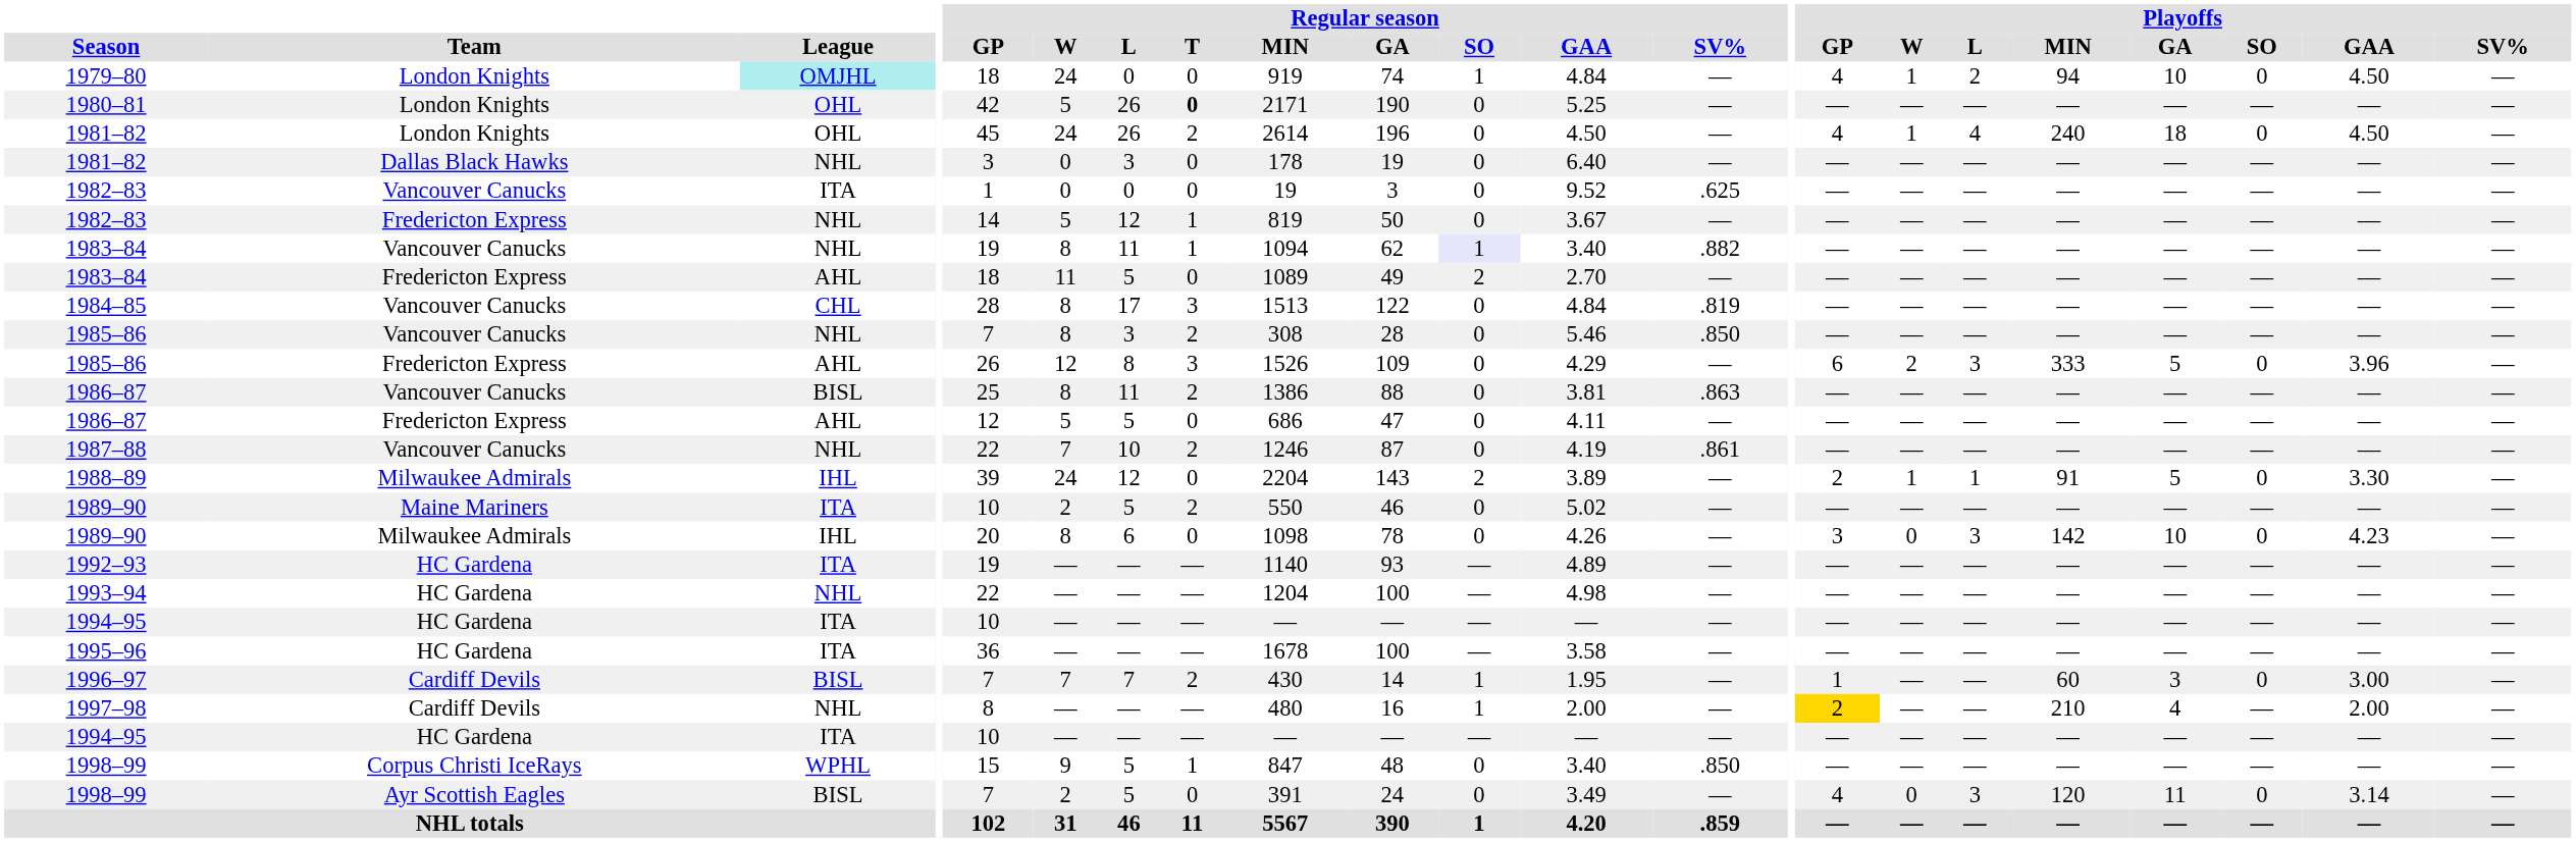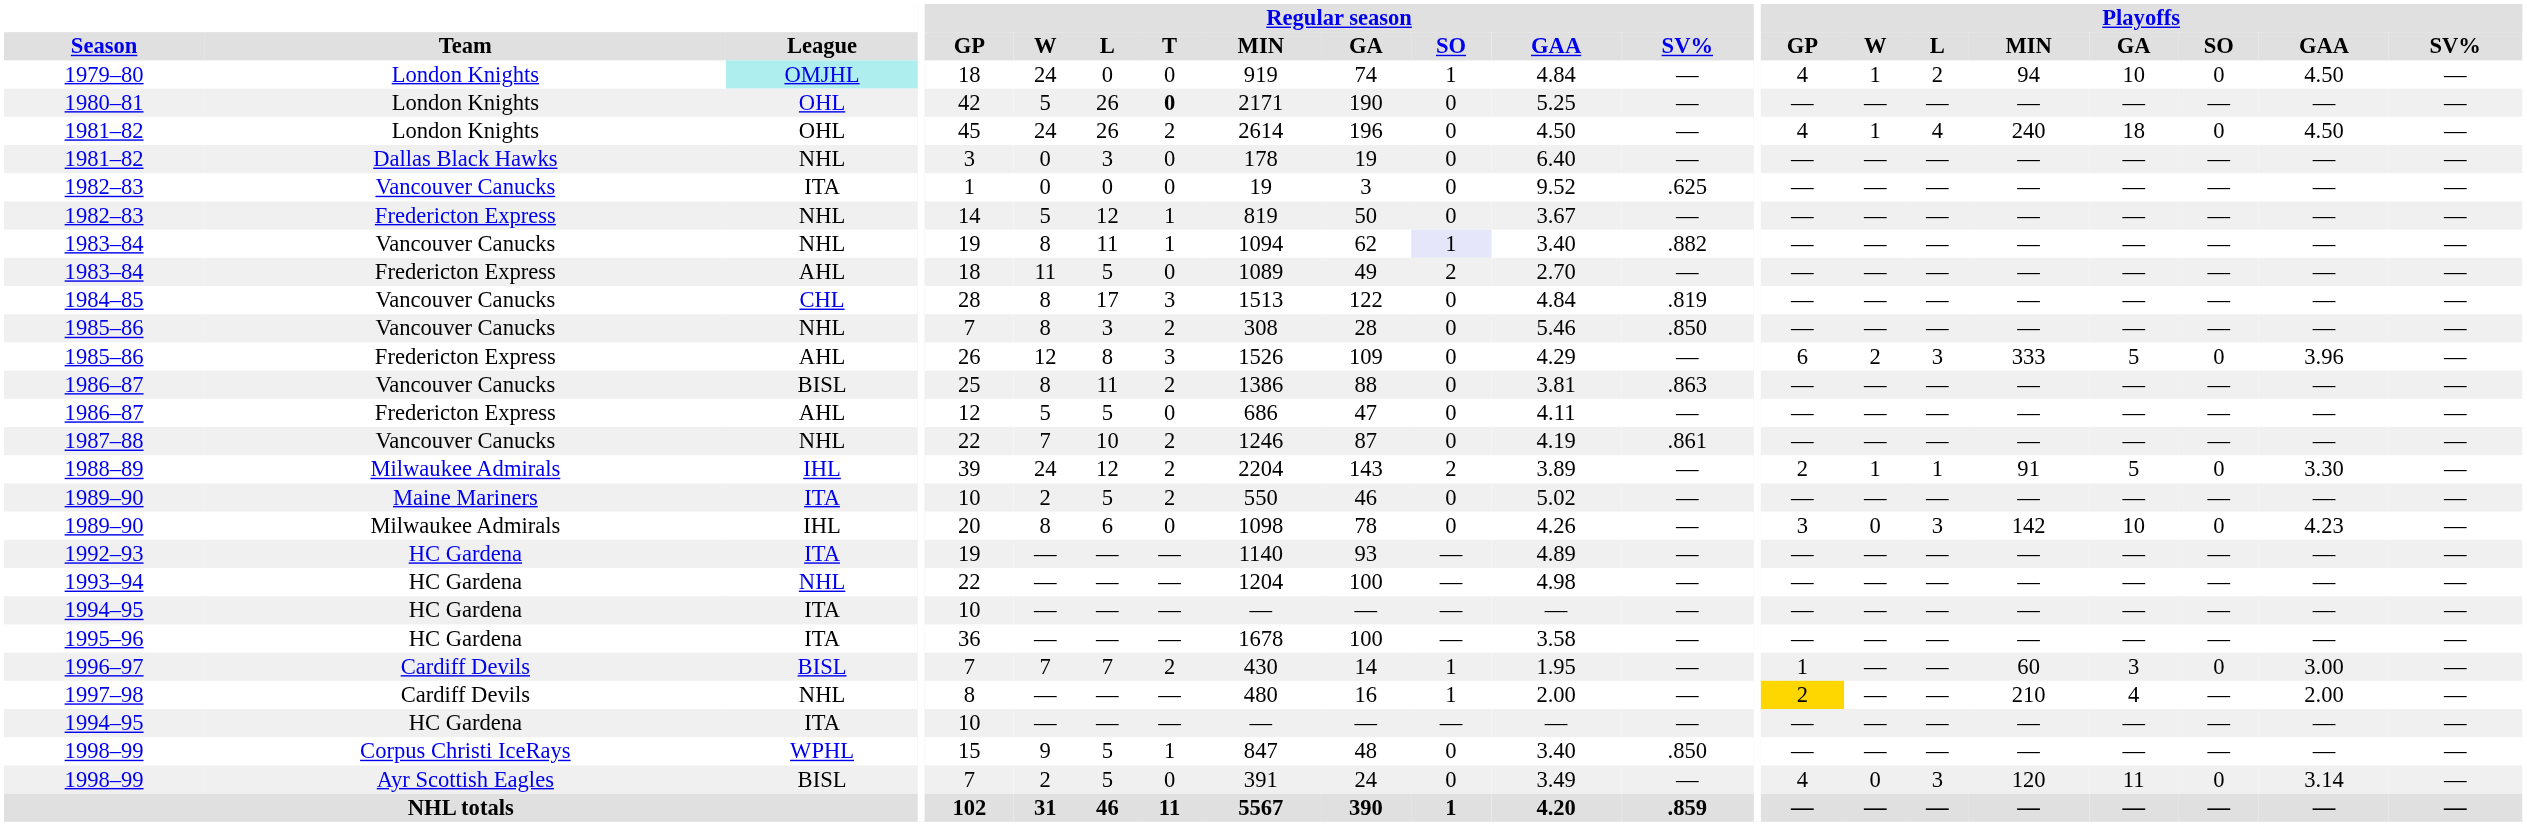 <table border="0" cellpadding="1" cellspacing="0" style="width:90%; text-align:center;">
 <tr bgcolor="#e0e0e0">
 <th colspan="3" bgcolor="#ffffff"></th>
 <th rowspan="99" bgcolor="#ffffff"></th>
 <th colspan="9" bgcolor="#e0e0e0"><a href='#'>Regular season</a></th>
 <th rowspan="99" bgcolor="#ffffff"></th>
 <th colspan="8" bgcolor="#e0e0e0"><a href='#'>Playoffs</a></th>
 </tr>
 <tr bgcolor="#e0e0e0">
 <th><a href='#'>Season</a></th>
 <th>Team</th>
 <th>League</th>
 <th>GP</th>
 <th>W</th>
 <th>L</th>
 <th>T</th>
 <th>MIN</th>
 <th>GA</th>
 <th><a href='#'>SO</a></th>
 <th><a href='#'>GAA</a></th>
 <th><a href='#'>SV%</a></th>
 <th>GP</th>
 <th>W</th>
 <th>L</th>
 <th>MIN</th>
 <th>GA</th>
 <th>SO</th>
 <th>GAA</th>
 <th>SV%</th>
 </tr>
 <tr>
 <td><a href='#'>1979–80</a></td>
 <td><a href='#'>London Knights</a></td>
 <td style="background: paleturquoise;"><a href='#'>OMJHL</a></td>
 <td>18</td>
 <td>24</td>
 <td>0</td>
 <td>0</td>
 <td>919</td>
 <td>74</td>
 <td>1</td>
 <td>4.84</td>
 <td>—</td>
 <td>4</td>
 <td>1</td>
 <td>2</td>
 <td>94</td>
 <td>10</td>
 <td>0</td>
 <td>4.50</td>
 <td>—</td>
 </tr>
 <tr bgcolor="#f0f0f0">
 <td><a href='#'>1980–81</a></td>
 <td>London Knights</td>
 <td><a href='#'>OHL</a></td>
 <td>42</td>
 <td>5</td>
 <td>26</td>
 <td><strong>0</strong></td>
 <td>2171</td>
 <td>190</td>
 <td>0</td>
 <td>5.25</td>
 <td>—</td>
 <td>—</td>
 <td>—</td>
 <td>—</td>
 <td>—</td>
 <td>—</td>
 <td>—</td>
 <td>—</td>
 <td>—</td>
 </tr>
 <tr>
 <td><a href='#'>1981–82</a></td>
 <td>London Knights</td>
 <td>OHL</td>
 <td>45</td>
 <td>24</td>
 <td>26</td>
 <td>2</td>
 <td>2614</td>
 <td>196</td>
 <td>0</td>
 <td>4.50</td>
 <td>—</td>
 <td>4</td>
 <td>1</td>
 <td>4</td>
 <td>240</td>
 <td>18</td>
 <td>0</td>
 <td>4.50</td>
 <td>—</td>
 </tr>
 <tr bgcolor="#f0f0f0">
 <td><a href='#'>1981–82</a></td>
 <td><a href='#'>Dallas Black Hawks</a></td>
 <td>NHL</td>
 <td>3</td>
 <td>0</td>
 <td>3</td>
 <td>0</td>
 <td>178</td>
 <td>19</td>
 <td>0</td>
 <td>6.40</td>
 <td>—</td>
 <td>—</td>
 <td>—</td>
 <td>—</td>
 <td>—</td>
 <td>—</td>
 <td>—</td>
 <td>—</td>
 <td>—</td>
 </tr>
 <tr>
 <td><a href='#'>1982–83</a></td>
 <td><a href='#'>Vancouver Canucks</a></td>
 <td>ITA</td>
 <td>1</td>
 <td>0</td>
 <td>0</td>
 <td>0</td>
 <td>19</td>
 <td>3</td>
 <td>0</td>
 <td>9.52</td>
 <td>.625</td>
 <td>—</td>
 <td>—</td>
 <td>—</td>
 <td>—</td>
 <td>—</td>
 <td>—</td>
 <td>—</td>
 <td>—</td>
 </tr>
 <tr bgcolor="#f0f0f0">
 <td><a href='#'>1982–83</a></td>
 <td><a href='#'>Fredericton Express</a></td>
 <td>NHL</td>
 <td>14</td>
 <td>5</td>
 <td>12</td>
 <td>1</td>
 <td>819</td>
 <td>50</td>
 <td>0</td>
 <td>3.67</td>
 <td>—</td>
 <td>—</td>
 <td>—</td>
 <td>—</td>
 <td>—</td>
 <td>—</td>
 <td>—</td>
 <td>—</td>
 <td>—</td>
 </tr>
 <tr>
 <td><a href='#'>1983–84</a></td>
 <td>Vancouver Canucks</td>
 <td>NHL</td>
 <td>19</td>
 <td>8</td>
 <td>11</td>
 <td>1</td>
 <td>1094</td>
 <td>62</td>
 <td style="background: lavender;">1</td>
 <td>3.40</td>
 <td>.882</td>
 <td>—</td>
 <td>—</td>
 <td>—</td>
 <td>—</td>
 <td>—</td>
 <td>—</td>
 <td>—</td>
 <td>—</td>
 </tr>
 <tr bgcolor="#f0f0f0">
 <td><a href='#'>1983–84</a></td>
 <td>Fredericton Express</td>
 <td>AHL</td>
 <td>18</td>
 <td>11</td>
 <td>5</td>
 <td>0</td>
 <td>1089</td>
 <td>49</td>
 <td>2</td>
 <td>2.70</td>
 <td>—</td>
 <td>—</td>
 <td>—</td>
 <td>—</td>
 <td>—</td>
 <td>—</td>
 <td>—</td>
 <td>—</td>
 <td>—</td>
 </tr>
 <tr>
 <td><a href='#'>1984–85</a></td>
 <td>Vancouver Canucks</td>
 <td><a href='#'>CHL</a></td>
 <td>28</td>
 <td>8</td>
 <td>17</td>
 <td>3</td>
 <td>1513</td>
 <td>122</td>
 <td>0</td>
 <td>4.84</td>
 <td>.819</td>
 <td>—</td>
 <td>—</td>
 <td>—</td>
 <td>—</td>
 <td>—</td>
 <td>—</td>
 <td>—</td>
 <td>—</td>
 </tr>
 <tr bgcolor="#f0f0f0">
 <td><a href='#'>1985–86</a></td>
 <td>Vancouver Canucks</td>
 <td>NHL</td>
 <td>7</td>
 <td>8</td>
 <td>3</td>
 <td>2</td>
 <td>308</td>
 <td>28</td>
 <td>0</td>
 <td>5.46</td>
 <td>.850</td>
 <td>—</td>
 <td>—</td>
 <td>—</td>
 <td>—</td>
 <td>—</td>
 <td>—</td>
 <td>—</td>
 <td>—</td>
 </tr>
 <tr>
 <td><a href='#'>1985–86</a></td>
 <td>Fredericton Express</td>
 <td>AHL</td>
 <td>26</td>
 <td>12</td>
 <td>8</td>
 <td>3</td>
 <td>1526</td>
 <td>109</td>
 <td>0</td>
 <td>4.29</td>
 <td>—</td>
 <td>6</td>
 <td>2</td>
 <td>3</td>
 <td>333</td>
 <td>5</td>
 <td>0</td>
 <td>3.96</td>
 <td>—</td>
 </tr>
 <tr bgcolor="#f0f0f0">
 <td><a href='#'>1986–87</a></td>
 <td>Vancouver Canucks</td>
 <td>BISL</td>
 <td>25</td>
 <td>8</td>
 <td>11</td>
 <td>2</td>
 <td>1386</td>
 <td>88</td>
 <td>0</td>
 <td>3.81</td>
 <td>.863</td>
 <td>—</td>
 <td>—</td>
 <td>—</td>
 <td>—</td>
 <td>—</td>
 <td>—</td>
 <td>—</td>
 <td>—</td>
 </tr>
 <tr>
 <td><a href='#'>1986–87</a></td>
 <td>Fredericton Express</td>
 <td>AHL</td>
 <td>12</td>
 <td>5</td>
 <td>5</td>
 <td>0</td>
 <td>686</td>
 <td>47</td>
 <td>0</td>
 <td>4.11</td>
 <td>—</td>
 <td>—</td>
 <td>—</td>
 <td>—</td>
 <td>—</td>
 <td>—</td>
 <td>—</td>
 <td>—</td>
 <td>—</td>
 </tr>
 <tr bgcolor="#f0f0f0">
 <td><a href='#'>1987–88</a></td>
 <td>Vancouver Canucks</td>
 <td>NHL</td>
 <td>22</td>
 <td>7</td>
 <td>10</td>
 <td>2</td>
 <td>1246</td>
 <td>87</td>
 <td>0</td>
 <td>4.19</td>
 <td>.861</td>
 <td>—</td>
 <td>—</td>
 <td>—</td>
 <td>—</td>
 <td>—</td>
 <td>—</td>
 <td>—</td>
 <td>—</td>
 </tr>
 <tr>
 <td><a href='#'>1988–89</a></td>
 <td><a href='#'>Milwaukee Admirals</a></td>
 <td><a href='#'>IHL</a></td>
 <td>39</td>
 <td>24</td>
 <td>12</td>
-<td>0</td>
+<td>2</td>
 <td>2204</td>
 <td>143</td>
 <td>2</td>
 <td>3.89</td>
 <td>—</td>
 <td>2</td>
 <td>1</td>
 <td>1</td>
 <td>91</td>
 <td>5</td>
 <td>0</td>
 <td>3.30</td>
 <td>—</td>
 </tr>
 <tr bgcolor="#f0f0f0">
 <td><a href='#'>1989–90</a></td>
 <td><a href='#'>Maine Mariners</a></td>
 <td><a href='#'>ITA</a></td>
 <td>10</td>
 <td>2</td>
 <td>5</td>
 <td>2</td>
 <td>550</td>
 <td>46</td>
 <td>0</td>
 <td>5.02</td>
 <td>—</td>
 <td>—</td>
 <td>—</td>
 <td>—</td>
 <td>—</td>
 <td>—</td>
 <td>—</td>
 <td>—</td>
 <td>—</td>
 </tr>
 <tr>
 <td><a href='#'>1989–90</a></td>
 <td>Milwaukee Admirals</td>
 <td>IHL</td>
 <td>20</td>
 <td>8</td>
 <td>6</td>
 <td>0</td>
 <td>1098</td>
 <td>78</td>
 <td>0</td>
 <td>4.26</td>
 <td>—</td>
 <td>3</td>
 <td>0</td>
 <td>3</td>
 <td>142</td>
 <td>10</td>
 <td>0</td>
 <td>4.23</td>
 <td>—</td>
 </tr>
 <tr bgcolor="#f0f0f0">
 <td><a href='#'>1992–93</a></td>
 <td><a href='#'>HC Gardena</a></td>
 <td><a href='#'>ITA</a></td>
 <td>19</td>
 <td>—</td>
 <td>—</td>
 <td>—</td>
 <td>1140</td>
 <td>93</td>
 <td>—</td>
 <td>4.89</td>
 <td>—</td>
 <td>—</td>
 <td>—</td>
 <td>—</td>
 <td>—</td>
 <td>—</td>
 <td>—</td>
 <td>—</td>
 <td>—</td>
 </tr>
 <tr>
 <td><a href='#'>1993–94</a></td>
 <td>HC Gardena</td>
 <td><a href='#'>NHL</a></td>
 <td>22</td>
 <td>—</td>
 <td>—</td>
 <td>—</td>
 <td>1204</td>
 <td>100</td>
 <td>—</td>
 <td>4.98</td>
 <td>—</td>
 <td>—</td>
 <td>—</td>
 <td>—</td>
 <td>—</td>
 <td>—</td>
 <td>—</td>
 <td>—</td>
 <td>—</td>
 </tr>
 <tr bgcolor="#f0f0f0">
 <td><a href='#'>1994–95</a></td>
 <td>HC Gardena</td>
 <td>ITA</td>
 <td>10</td>
 <td>—</td>
 <td>—</td>
 <td>—</td>
 <td>—</td>
 <td>—</td>
 <td>—</td>
 <td>—</td>
 <td>—</td>
 <td>—</td>
 <td>—</td>
 <td>—</td>
 <td>—</td>
 <td>—</td>
 <td>—</td>
 <td>—</td>
 <td>—</td>
 </tr>
 <tr>
 <td><a href='#'>1995–96</a></td>
 <td>HC Gardena</td>
 <td>ITA</td>
 <td>36</td>
 <td>—</td>
 <td>—</td>
 <td>—</td>
 <td>1678</td>
 <td>100</td>
 <td>—</td>
 <td>3.58</td>
 <td>—</td>
 <td>—</td>
 <td>—</td>
 <td>—</td>
 <td>—</td>
 <td>—</td>
 <td>—</td>
 <td>—</td>
 <td>—</td>
 </tr>
 <tr bgcolor="#f0f0f0">
 <td><a href='#'>1996–97</a></td>
 <td><a href='#'>Cardiff Devils</a></td>
 <td><a href='#'>BISL</a></td>
 <td>7</td>
 <td>7</td>
 <td>7</td>
 <td>2</td>
 <td>430</td>
 <td>14</td>
 <td>1</td>
 <td>1.95</td>
 <td>—</td>
 <td>1</td>
 <td>—</td>
 <td>—</td>
 <td>60</td>
 <td>3</td>
 <td>0</td>
 <td>3.00</td>
 <td>—</td>
 </tr>
 <tr>
 <td><a href='#'>1997–98</a></td>
 <td>Cardiff Devils</td>
 <td>NHL</td>
 <td>8</td>
 <td>—</td>
 <td>—</td>
 <td>—</td>
 <td>480</td>
 <td>16</td>
 <td>1</td>
 <td>2.00</td>
 <td>—</td>
 <td style="background: gold;">2</td>
 <td>—</td>
 <td>—</td>
 <td>210</td>
 <td>4</td>
 <td>—</td>
 <td>2.00</td>
 <td>—</td>
 </tr>
 <tr bgcolor="#f0f0f0">
 <td><a href='#'>1994–95</a></td>
 <td>HC Gardena</td>
 <td>ITA</td>
 <td>10</td>
 <td>—</td>
 <td>—</td>
 <td>—</td>
 <td>—</td>
 <td>—</td>
 <td>—</td>
 <td>—</td>
 <td>—</td>
 <td>—</td>
 <td>—</td>
 <td>—</td>
 <td>—</td>
 <td>—</td>
 <td>—</td>
 <td>—</td>
 <td>—</td>
 </tr>
 <tr>
 <td><a href='#'>1998–99</a></td>
 <td><a href='#'>Corpus Christi IceRays</a></td>
 <td><a href='#'>WPHL</a></td>
 <td>15</td>
 <td>9</td>
 <td>5</td>
 <td>1</td>
 <td>847</td>
 <td>48</td>
 <td>0</td>
 <td>3.40</td>
 <td>.850</td>
 <td>—</td>
 <td>—</td>
 <td>—</td>
 <td>—</td>
 <td>—</td>
 <td>—</td>
 <td>—</td>
 <td>—</td>
 </tr>
 <tr bgcolor="#f0f0f0">
 <td><a href='#'>1998–99</a></td>
 <td><a href='#'>Ayr Scottish Eagles</a></td>
 <td>BISL</td>
 <td>7</td>
 <td>2</td>
 <td>5</td>
 <td>0</td>
 <td>391</td>
 <td>24</td>
 <td>0</td>
 <td>3.49</td>
 <td>—</td>
 <td>4</td>
 <td>0</td>
 <td>3</td>
 <td>120</td>
 <td>11</td>
 <td>0</td>
 <td>3.14</td>
 <td>—</td>
 </tr>
 <tr bgcolor="#e0e0e0">
 <th colspan="3">NHL totals</th>
 <th>102</th>
 <th>31</th>
 <th>46</th>
 <th>11</th>
 <th>5567</th>
 <th>390</th>
 <th>1</th>
 <th>4.20</th>
 <th>.859</th>
 <th>—</th>
 <th>—</th>
 <th>—</th>
 <th>—</th>
 <th>—</th>
 <th>—</th>
 <th>—</th>
 <th>—</th>
 </tr>
 </table>
